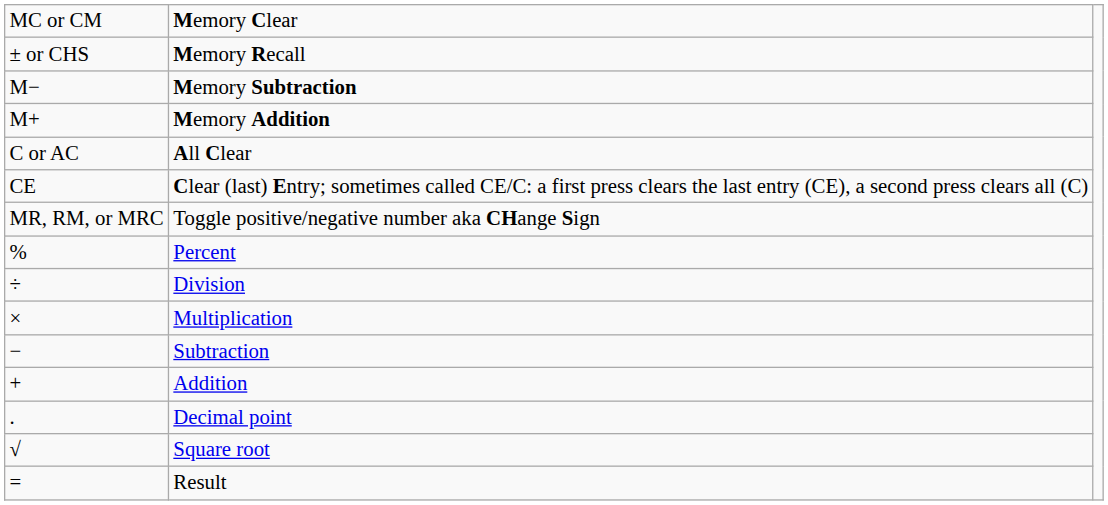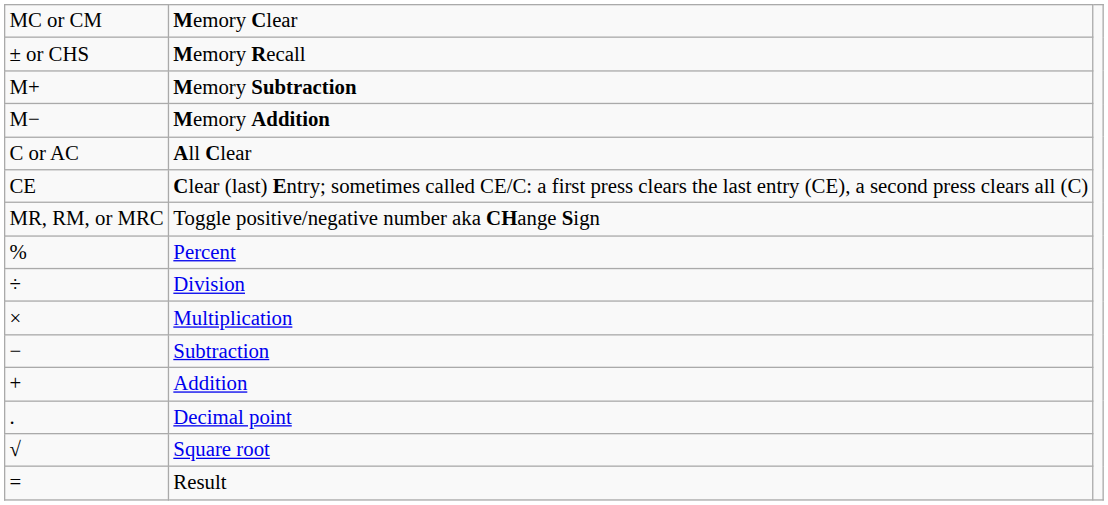 <table class="wikitable" style="clear:right">
 <tr>
 <td>MC or CM</td>
 <td><strong>M</strong>emory <strong>C</strong>lear</td>
 <td rowspan="15"></td>
 </tr>
 <tr>
 <td>± or CHS</td>
 <td><strong>M</strong>emory <strong>R</strong>ecall</td>
 </tr>
 <tr>
-<td>M−</td>
+<td>M+</td>
 <td><strong>M</strong>emory <strong>Subtraction</strong></td>
 </tr>
 <tr>
-<td>M+</td>
+<td>M−</td>
 <td><strong>M</strong>emory <strong>Addition</strong></td>
 </tr>
 <tr>
 <td>C or AC</td>
 <td><strong>A</strong>ll <strong>C</strong>lear</td>
 </tr>
 <tr>
 <td>CE</td>
 <td><strong>C</strong>lear (last) <strong>E</strong>ntry; sometimes called CE/C: a first press clears the last entry (CE), a second press clears all (C)</td>
 </tr>
 <tr>
 <td>MR, RM, or MRC</td>
 <td>Toggle positive/negative number aka <strong>CH</strong>ange <strong>S</strong>ign</td>
 </tr>
 <tr>
 <td>%</td>
 <td><a href='#'>Percent</a></td>
 </tr>
 <tr>
 <td>÷</td>
 <td><a href='#'>Division</a></td>
 </tr>
 <tr>
 <td>×</td>
 <td><a href='#'>Multiplication</a></td>
 </tr>
 <tr>
 <td>−</td>
 <td><a href='#'>Subtraction</a></td>
 </tr>
 <tr>
 <td>+</td>
 <td><a href='#'>Addition</a></td>
 </tr>
 <tr>
 <td>.</td>
 <td><a href='#'>Decimal point</a></td>
 </tr>
 <tr>
 <td>√</td>
 <td><a href='#'>Square root</a></td>
 </tr>
 <tr>
 <td>=</td>
 <td>Result</td>
 </tr>
 </table>
